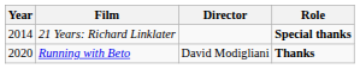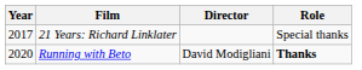 <table class="wikitable">
 <tr>
 <th>Year</th>
 <th>Film</th>
 <th>Director</th>
 <th>Role</th>
 </tr>
 <tr>
-<td>2014</td>
+<td>2017</td>
 <td><em>21 Years: Richard Linklater</em></td>
 <td></td>
-<td><strong>Special thanks</strong></td>
+<td>Special thanks</td>
 </tr>
 <tr>
 <td>2020</td>
 <td><em><a href='#'>Running with Beto</a></em></td>
 <td>David Modigliani</td>
 <td><strong>Thanks</strong></td>
 </tr>
 </table>
